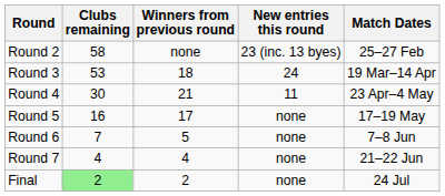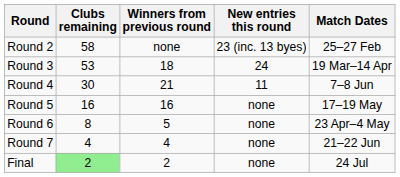 <table class="wikitable">
 <tr>
 <th>Round</th>
 <th>Clubs<br>remaining</th>
 <th>Winners from<br>previous round</th>
 <th>New entries<br>this round</th>
 <th>Match Dates</th>
 </tr>
 <tr>
 <td>Round 2</td>
 <td style="text-align:center;">58</td>
 <td style="text-align:center;">none</td>
 <td style="text-align:center;">23 (inc. 13 byes)</td>
 <td style="text-align:center;">25–27 Feb</td>
 </tr>
 <tr>
 <td>Round 3</td>
 <td style="text-align:center;">53</td>
 <td style="text-align:center;">18</td>
 <td style="text-align:center;">24</td>
 <td style="text-align:center;">19 Mar–14 Apr</td>
 </tr>
 <tr>
 <td>Round 4</td>
 <td style="text-align:center;">30</td>
 <td style="text-align:center;">21</td>
 <td style="text-align:center;">11</td>
-<td style="text-align:center;">23 Apr–4 May</td>
+<td style="text-align:center;">7–8 Jun</td>
 </tr>
 <tr>
 <td>Round 5</td>
 <td style="text-align:center;">16</td>
-<td style="text-align:center;">17</td>
+<td style="text-align:center;">16</td>
 <td style="text-align:center;">none</td>
 <td style="text-align:center;">17–19 May</td>
 </tr>
 <tr>
 <td>Round 6</td>
-<td style="text-align:center;">7</td>
+<td style="text-align:center;">8</td>
 <td style="text-align:center;">5</td>
 <td style="text-align:center;">none</td>
-<td style="text-align:center;">7–8 Jun</td>
+<td style="text-align:center;">23 Apr–4 May</td>
 </tr>
 <tr>
 <td>Round 7</td>
 <td style="text-align:center;">4</td>
 <td style="text-align:center;">4</td>
 <td style="text-align:center;">none</td>
 <td style="text-align:center;">21–22 Jun</td>
 </tr>
 <tr>
 <td>Final</td>
 <td style="background: lightgreen; text-align:center;">2</td>
 <td style="text-align:center;">2</td>
 <td style="text-align:center;">none</td>
 <td style="text-align:center;">24 Jul</td>
 </tr>
 </table>
